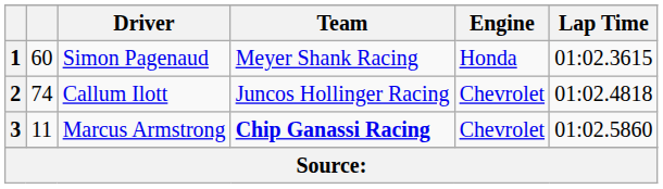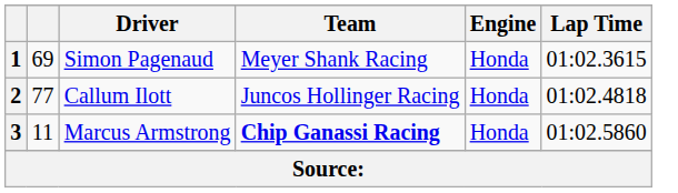 <table class="wikitable" style="font-size:95%;">
 <tr>
 </tr>
 <tr>
 <th></th>
 <th></th>
 <th>Driver</th>
 <th>Team</th>
 <th>Engine</th>
 <th>Lap Time</th>
 </tr>
 <tr>
 <th>1</th>
-<td align="center">60</td>
+<td align="center">69</td>
 <td> <a href='#'>Simon Pagenaud</a> <strong></strong></td>
 <td><a href='#'>Meyer Shank Racing</a></td>
 <td><a href='#'>Honda</a></td>
 <td>01:02.3615</td>
 </tr>
 <tr>
 <th>2</th>
-<td align="center">74</td>
+<td align="center">77</td>
 <td> <a href='#'>Callum Ilott</a></td>
 <td><a href='#'>Juncos Hollinger Racing</a></td>
-<td><a href='#'>Chevrolet</a></td>
+<td><a href='#'>Honda</a></td>
 <td>01:02.4818</td>
 </tr>
 <tr>
 <th>3</th>
 <td align="center">11</td>
 <td> <a href='#'>Marcus Armstrong</a> <strong></strong></td>
 <td><strong><a href='#'>Chip Ganassi Racing</a></strong></td>
-<td><a href='#'>Chevrolet</a></td>
+<td><a href='#'>Honda</a></td>
 <td>01:02.5860</td>
 </tr>
 <tr>
 </tr>
 <tr class="sortbottom">
 <th colspan="6">Source:</th>
 </tr>
 </table>
